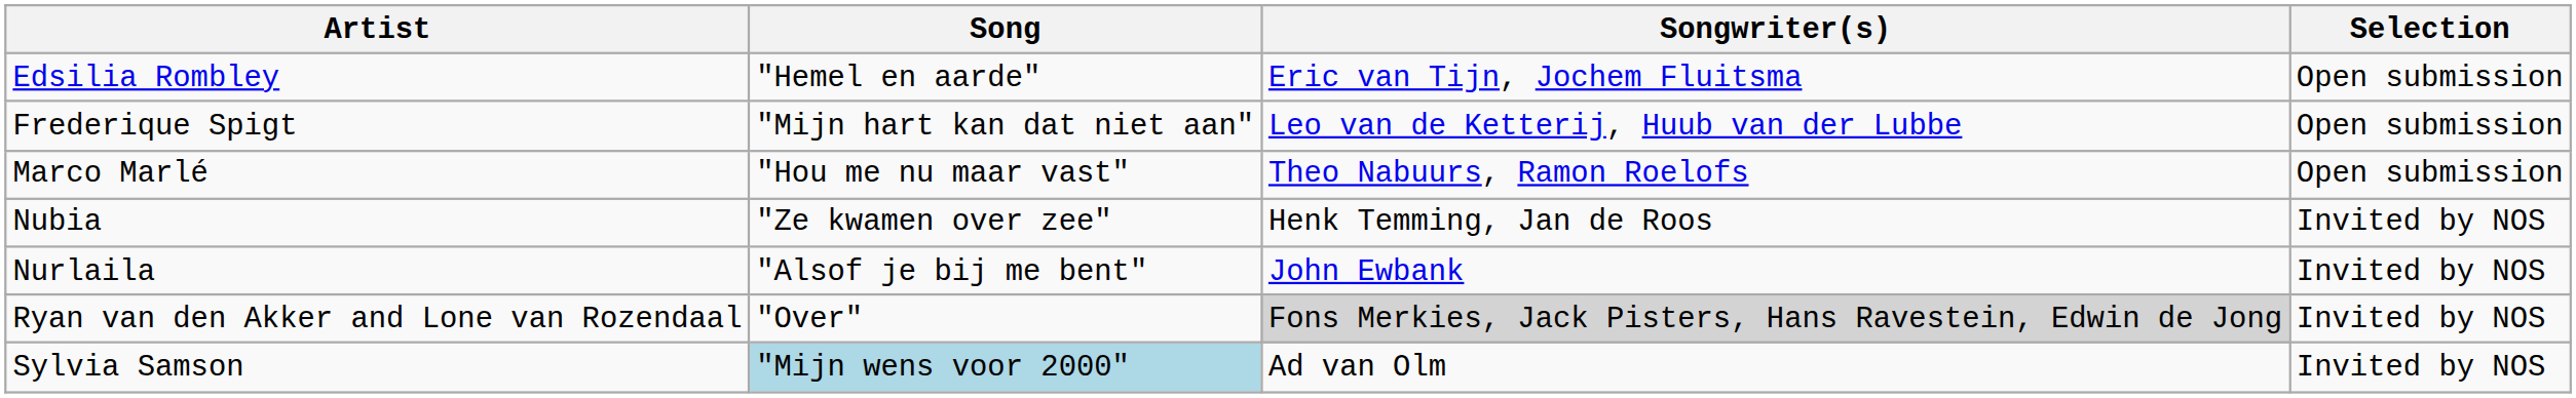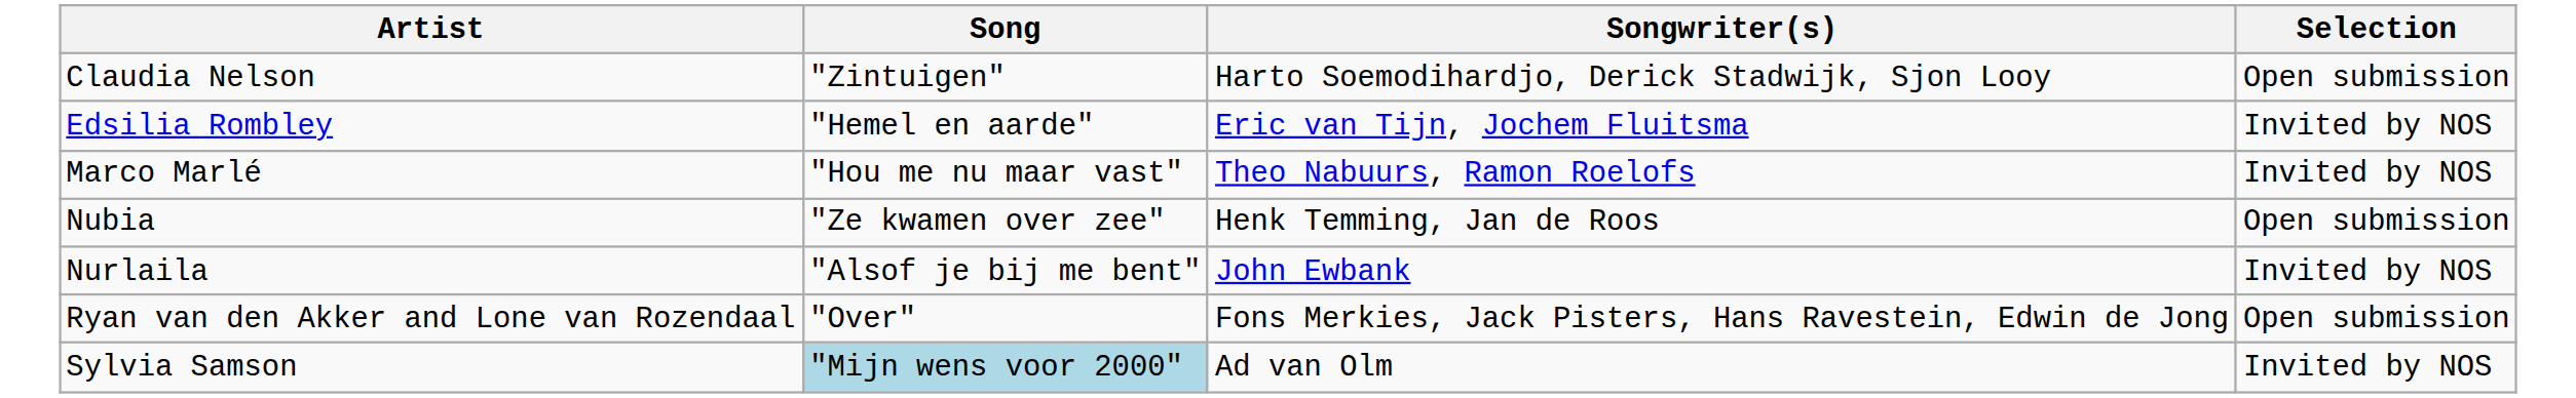 <table class="wikitable" style="margin: 1em auto 1em auto;">
 <tr>
 <th>Artist</th>
 <th>Song</th>
 <th>Songwriter(s)</th>
 <th>Selection</th>
 </tr>
 <tr>
+<td>Claudia Nelson</td>
+<td>"Zintuigen"</td>
+<td>Harto Soemodihardjo, Derick Stadwijk, Sjon Looy</td>
+<td>Open submission</td>
+</tr>
+<tr>
 <td><a href='#'>Edsilia Rombley</a></td>
 <td>"Hemel en aarde"</td>
 <td><a href='#'>Eric van Tijn</a>, <a href='#'>Jochem Fluitsma</a></td>
-<td>Open submission</td>
-</tr>
-<tr>
-<td>Frederique Spigt</td>
-<td>"Mijn hart kan dat niet aan"</td>
-<td><a href='#'>Leo van de Ketterij</a>, <a href='#'>Huub van der Lubbe</a></td>
-<td>Open submission</td>
+<td>Invited by NOS</td>
 </tr>
 <tr>
 <td>Marco Marlé</td>
 <td>"Hou me nu maar vast"</td>
 <td><a href='#'>Theo Nabuurs</a>, <a href='#'>Ramon Roelofs</a></td>
-<td>Open submission</td>
+<td>Invited by NOS</td>
 </tr>
 <tr>
 <td>Nubia</td>
 <td>"Ze kwamen over zee"</td>
 <td>Henk Temming, Jan de Roos</td>
-<td>Invited by NOS</td>
+<td>Open submission</td>
 </tr>
 <tr>
 <td>Nurlaila</td>
 <td>"Alsof je bij me bent"</td>
 <td><a href='#'>John Ewbank</a></td>
 <td>Invited by NOS</td>
 </tr>
 <tr>
 <td>Ryan van den Akker and Lone van Rozendaal</td>
 <td>"Over"</td>
-<td style="background: lightgrey;">Fons Merkies, Jack Pisters, Hans Ravestein, Edwin de Jong</td>
-<td>Invited by NOS</td>
+<td>Fons Merkies, Jack Pisters, Hans Ravestein, Edwin de Jong</td>
+<td>Open submission</td>
 </tr>
 <tr>
 <td>Sylvia Samson</td>
 <td style="background: lightblue;">"Mijn wens voor 2000"</td>
 <td>Ad van Olm</td>
 <td>Invited by NOS</td>
 </tr>
 </table>
